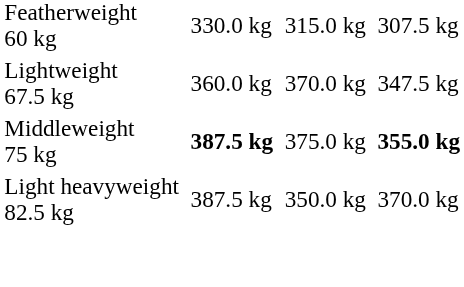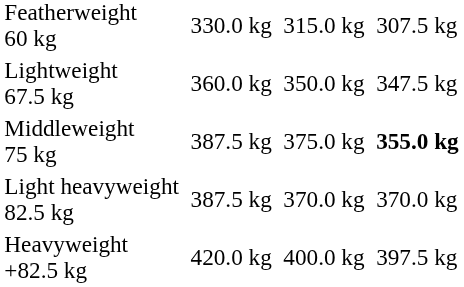 <table>
 <tr>
 <td>Featherweight<br>60 kg</td>
 <td></td>
 <td>330.0 kg</td>
 <td></td>
 <td>315.0 kg</td>
 <td></td>
 <td>307.5 kg</td>
 </tr>
 <tr>
 <td>Lightweight<br>67.5 kg</td>
 <td></td>
 <td>360.0 kg</td>
 <td></td>
-<td>370.0 kg</td>
+<td>350.0 kg</td>
 <td></td>
 <td>347.5 kg</td>
 </tr>
 <tr>
 <td>Middleweight<br>75 kg</td>
 <td></td>
-<td><strong>387.5 kg</strong></td>
+<td>387.5 kg</td>
 <td></td>
 <td>375.0 kg</td>
 <td></td>
 <td><strong>355.0 kg</strong></td>
 </tr>
 <tr>
 <td>Light heavyweight<br>82.5 kg</td>
 <td></td>
 <td>387.5 kg</td>
 <td></td>
-<td>350.0 kg</td>
+<td>370.0 kg</td>
 <td></td>
 <td>370.0 kg</td>
 </tr>
+<tr>
+<td>Heavyweight<br>+82.5 kg</td>
+<td></td>
+<td>420.0 kg</td>
+<td></td>
+<td>400.0 kg</td>
+<td></td>
+<td>397.5 kg</td>
+</tr>
 </table>
